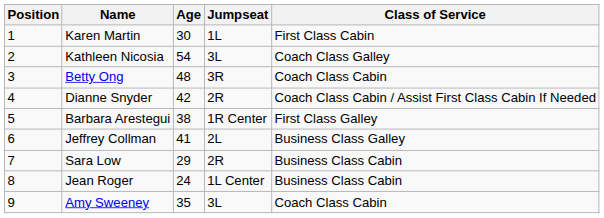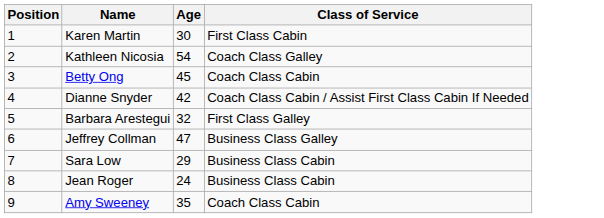 <table class="wikitable">
 <tr>
 <th>Position</th>
 <th>Name</th>
 <th>Age</th>
-<th>Jumpseat</th>
 <th>Class of Service</th>
 </tr>
 <tr>
 <td>1</td>
 <td>Karen Martin</td>
 <td>30</td>
-<td>1L</td>
 <td>First Class Cabin</td>
 </tr>
 <tr>
 <td>2</td>
 <td>Kathleen Nicosia</td>
 <td>54</td>
-<td>3L</td>
 <td>Coach Class Galley</td>
 </tr>
 <tr>
 <td>3</td>
 <td><a href='#'>Betty Ong</a></td>
-<td>48</td>
-<td>3R</td>
+<td>45</td>
 <td>Coach Class Cabin</td>
 </tr>
 <tr>
 <td>4</td>
 <td>Dianne Snyder</td>
 <td>42</td>
-<td>2R</td>
 <td>Coach Class Cabin / Assist First Class Cabin If Needed</td>
 </tr>
 <tr>
 <td>5</td>
 <td>Barbara Arestegui</td>
-<td>38</td>
-<td>1R Center</td>
+<td>32</td>
 <td>First Class Galley</td>
 </tr>
 <tr>
 <td>6</td>
 <td>Jeffrey Collman</td>
-<td>41</td>
-<td>2L</td>
+<td>47</td>
 <td>Business Class Galley</td>
 </tr>
 <tr>
 <td>7</td>
 <td>Sara Low</td>
 <td>29</td>
-<td>2R</td>
 <td>Business Class Cabin</td>
 </tr>
 <tr>
 <td>8</td>
 <td>Jean Roger</td>
 <td>24</td>
-<td>1L Center</td>
 <td>Business Class Cabin</td>
 </tr>
 <tr>
 <td>9</td>
 <td><a href='#'>Amy Sweeney</a></td>
 <td>35</td>
-<td>3L</td>
 <td>Coach Class Cabin</td>
 </tr>
 </table>
